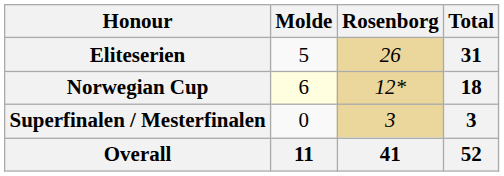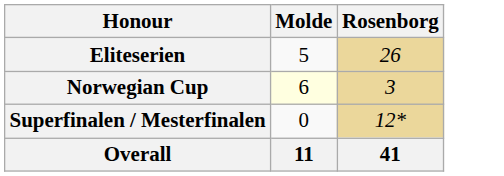 <table class="wikitable plainrowheaders sortable" style="text-align:center">
 <tr>
 <th scope="col">Honour</th>
 <th scope="col">Molde</th>
 <th scope="col">Rosenborg</th>
-<th scope="col">Total</th>
 </tr>
 <tr>
 <th scope=row>Eliteserien</th>
 <td>5</td>
 <td style=background:#EBD79B><em>26</em> </td>
-<th>31</th>
 </tr>
 <tr>
 <th scope=row>Norwegian Cup</th>
 <td style="background: lightyellow;">6</td>
-<td style=background:#EBD79B><em>12*</em> </td>
-<th>18</th>
+<td style=background:#EBD79B><em>3</em> </td>
 </tr>
 <tr>
 <th scope=row>Superfinalen / Mesterfinalen</th>
 <td>0</td>
-<td style=background:#EBD79B><em>3</em> </td>
-<th>3</th>
+<td style=background:#EBD79B><em>12*</em> </td>
 </tr>
 <tr>
 <th>Overall</th>
 <th>11</th>
 <th>41</th>
-<th>52</th>
 </tr>
 </table>
